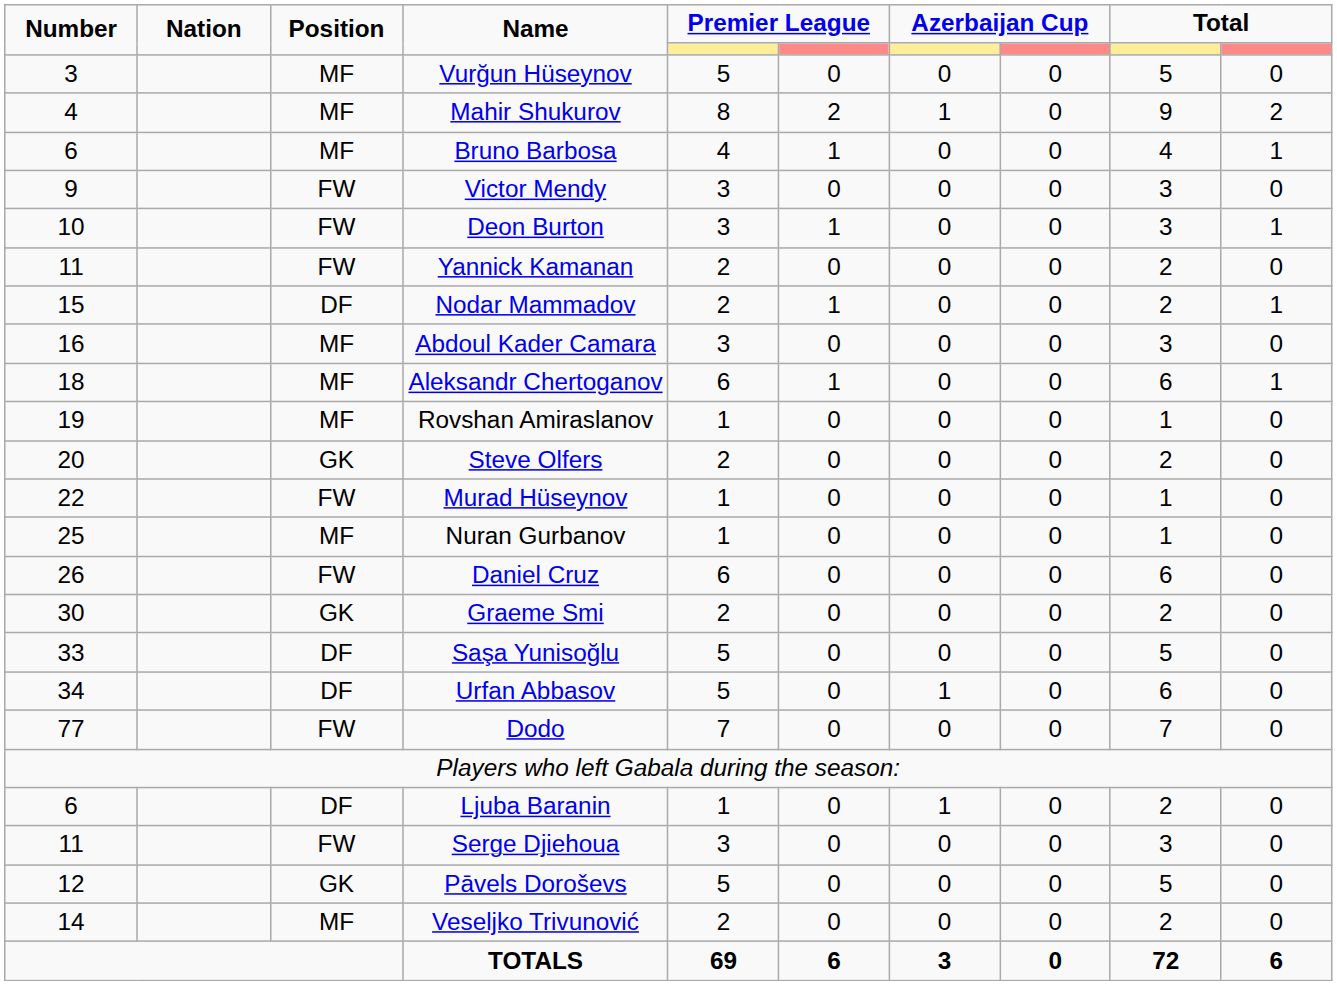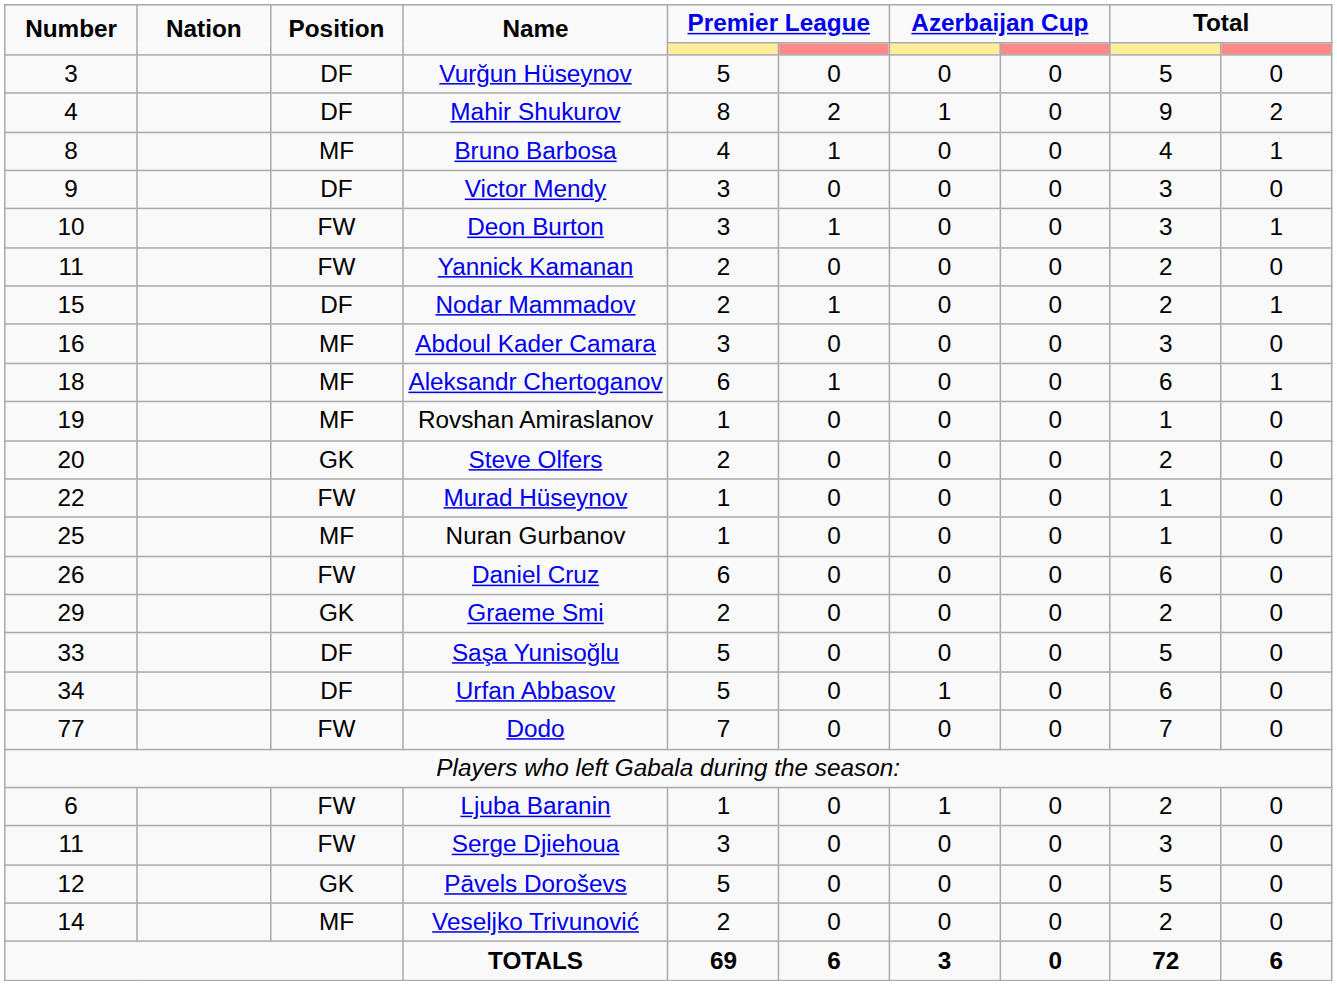 <table class="wikitable" style="font-size: 100%; text-align: center">
 <tr>
 <td rowspan="2" width="10%" align="center"><strong>Number</strong></td>
 <td rowspan="2" width="10%" align="center"><strong>Nation</strong></td>
 <td rowspan="2" width="10%" align="center"><strong>Position</strong></td>
 <td rowspan="2" width="20%" align="center"><strong>Name</strong></td>
 <td colspan="2" align="center"><strong><a href='#'>Premier League</a></strong></td>
 <td colspan="2" align="center"><strong><a href='#'>Azerbaijan Cup</a></strong></td>
 <td colspan="2" align="center"><strong>Total</strong></td>
 </tr>
 <tr>
 <th width=60 style="background: #FFEE99"></th>
 <th width=60 style="background: #FF8888"></th>
 <th width=60 style="background: #FFEE99"></th>
 <th width=60 style="background: #FF8888"></th>
 <th width=60 style="background: #FFEE99"></th>
 <th width=60 style="background: #FF8888"></th>
 </tr>
 <tr>
 <td>3</td>
 <td></td>
-<td>MF</td>
+<td>DF</td>
 <td><a href='#'>Vurğun Hüseynov</a></td>
 <td>5</td>
 <td>0</td>
 <td>0</td>
 <td>0</td>
 <td>5</td>
 <td>0</td>
 </tr>
 <tr>
 <td>4</td>
 <td></td>
-<td>MF</td>
+<td>DF</td>
 <td><a href='#'>Mahir Shukurov</a></td>
 <td>8</td>
 <td>2</td>
 <td>1</td>
 <td>0</td>
 <td>9</td>
 <td>2</td>
 </tr>
 <tr>
-<td>6</td>
+<td>8</td>
 <td></td>
 <td>MF</td>
 <td><a href='#'>Bruno Barbosa</a></td>
 <td>4</td>
 <td>1</td>
 <td>0</td>
 <td>0</td>
 <td>4</td>
 <td>1</td>
 </tr>
 <tr>
 <td>9</td>
 <td></td>
-<td>FW</td>
+<td>DF</td>
 <td><a href='#'>Victor Mendy</a></td>
 <td>3</td>
 <td>0</td>
 <td>0</td>
 <td>0</td>
 <td>3</td>
 <td>0</td>
 </tr>
 <tr>
 <td>10</td>
 <td></td>
 <td>FW</td>
 <td><a href='#'>Deon Burton</a></td>
 <td>3</td>
 <td>1</td>
 <td>0</td>
 <td>0</td>
 <td>3</td>
 <td>1</td>
 </tr>
 <tr>
 <td>11</td>
 <td></td>
 <td>FW</td>
 <td><a href='#'>Yannick Kamanan</a></td>
 <td>2</td>
 <td>0</td>
 <td>0</td>
 <td>0</td>
 <td>2</td>
 <td>0</td>
 </tr>
 <tr>
 <td>15</td>
 <td></td>
 <td>DF</td>
 <td><a href='#'>Nodar Mammadov</a></td>
 <td>2</td>
 <td>1</td>
 <td>0</td>
 <td>0</td>
 <td>2</td>
 <td>1</td>
 </tr>
 <tr>
 <td>16</td>
 <td></td>
 <td>MF</td>
 <td><a href='#'>Abdoul Kader Camara</a></td>
 <td>3</td>
 <td>0</td>
 <td>0</td>
 <td>0</td>
 <td>3</td>
 <td>0</td>
 </tr>
 <tr>
 <td>18</td>
 <td></td>
 <td>MF</td>
 <td><a href='#'>Aleksandr Chertoganov</a></td>
 <td>6</td>
 <td>1</td>
 <td>0</td>
 <td>0</td>
 <td>6</td>
 <td>1</td>
 </tr>
 <tr>
 <td>19</td>
 <td></td>
 <td>MF</td>
 <td>Rovshan Amiraslanov</td>
 <td>1</td>
 <td>0</td>
 <td>0</td>
 <td>0</td>
 <td>1</td>
 <td>0</td>
 </tr>
 <tr>
 <td>20</td>
 <td></td>
 <td>GK</td>
 <td><a href='#'>Steve Olfers</a></td>
 <td>2</td>
 <td>0</td>
 <td>0</td>
 <td>0</td>
 <td>2</td>
 <td>0</td>
 </tr>
 <tr>
 <td>22</td>
 <td></td>
 <td>FW</td>
 <td><a href='#'>Murad Hüseynov</a></td>
 <td>1</td>
 <td>0</td>
 <td>0</td>
 <td>0</td>
 <td>1</td>
 <td>0</td>
 </tr>
 <tr>
 <td>25</td>
 <td></td>
 <td>MF</td>
 <td>Nuran Gurbanov</td>
 <td>1</td>
 <td>0</td>
 <td>0</td>
 <td>0</td>
 <td>1</td>
 <td>0</td>
 </tr>
 <tr>
 <td>26</td>
 <td></td>
 <td>FW</td>
 <td><a href='#'>Daniel Cruz</a></td>
 <td>6</td>
 <td>0</td>
 <td>0</td>
 <td>0</td>
 <td>6</td>
 <td>0</td>
 </tr>
 <tr>
-<td>30</td>
+<td>29</td>
 <td></td>
 <td>GK</td>
 <td><a href='#'>Graeme Smi</a></td>
 <td>2</td>
 <td>0</td>
 <td>0</td>
 <td>0</td>
 <td>2</td>
 <td>0</td>
 </tr>
 <tr>
 <td>33</td>
 <td></td>
 <td>DF</td>
 <td><a href='#'>Saşa Yunisoğlu</a></td>
 <td>5</td>
 <td>0</td>
 <td>0</td>
 <td>0</td>
 <td>5</td>
 <td>0</td>
 </tr>
 <tr>
 <td>34</td>
 <td></td>
 <td>DF</td>
 <td><a href='#'>Urfan Abbasov</a></td>
 <td>5</td>
 <td>0</td>
 <td>1</td>
 <td>0</td>
 <td>6</td>
 <td>0</td>
 </tr>
 <tr>
 <td>77</td>
 <td></td>
 <td>FW</td>
 <td><a href='#'>Dodo</a></td>
 <td>7</td>
 <td>0</td>
 <td>0</td>
 <td>0</td>
 <td>7</td>
 <td>0</td>
 </tr>
 <tr>
 <td colspan="14"><em>Players who left Gabala during the season:</em></td>
 </tr>
 <tr>
 <td>6</td>
 <td></td>
-<td>DF</td>
+<td>FW</td>
 <td><a href='#'>Ljuba Baranin</a></td>
 <td>1</td>
 <td>0</td>
 <td>1</td>
 <td>0</td>
 <td>2</td>
 <td>0</td>
 </tr>
 <tr>
 <td>11</td>
 <td></td>
 <td>FW</td>
 <td><a href='#'>Serge Djiehoua</a></td>
 <td>3</td>
 <td>0</td>
 <td>0</td>
 <td>0</td>
 <td>3</td>
 <td>0</td>
 </tr>
 <tr>
 <td>12</td>
 <td></td>
 <td>GK</td>
 <td><a href='#'>Pāvels Doroševs</a></td>
 <td>5</td>
 <td>0</td>
 <td>0</td>
 <td>0</td>
 <td>5</td>
 <td>0</td>
 </tr>
 <tr>
 <td>14</td>
 <td></td>
 <td>MF</td>
 <td><a href='#'>Veseljko Trivunović</a></td>
 <td>2</td>
 <td>0</td>
 <td>0</td>
 <td>0</td>
 <td>2</td>
 <td>0</td>
 </tr>
 <tr>
 <td colspan="3"></td>
 <td><strong>TOTALS</strong></td>
 <td><strong>69</strong></td>
 <td><strong>6</strong></td>
 <td><strong>3</strong></td>
 <td><strong>0</strong></td>
 <td><strong>72</strong></td>
 <td><strong>6</strong></td>
 </tr>
 </table>
